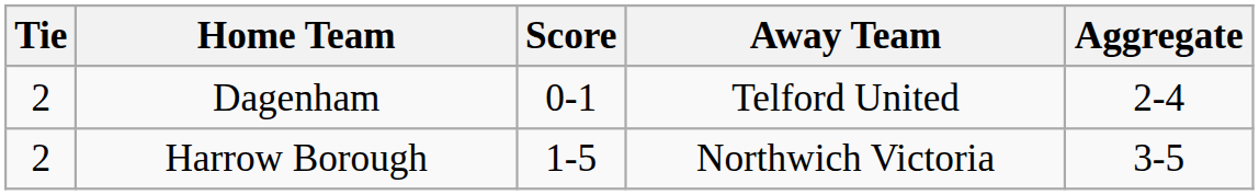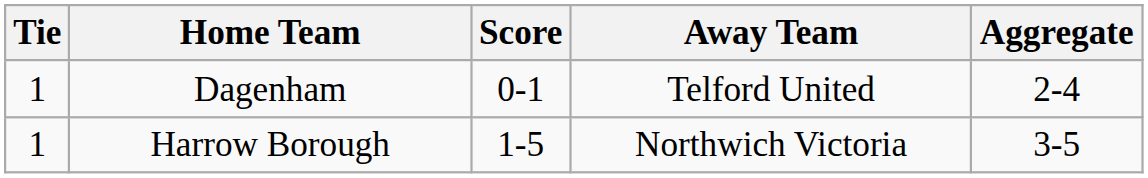 <table class="wikitable" style="text-align:center;">
 <tr>
 <th width=20>Tie</th>
 <th width=175>Home Team</th>
 <th width=20>Score</th>
 <th width=175>Away Team</th>
 <th width=20>Aggregate</th>
 </tr>
 <tr>
-<td>2</td>
+<td>1</td>
 <td>Dagenham</td>
 <td>0-1</td>
 <td>Telford United</td>
 <td>2-4</td>
 </tr>
 <tr>
-<td>2</td>
+<td>1</td>
 <td>Harrow Borough</td>
 <td>1-5</td>
 <td>Northwich Victoria</td>
 <td>3-5</td>
 </tr>
 </table>
